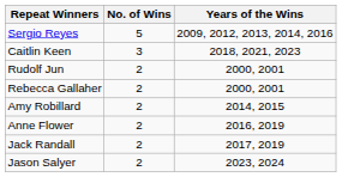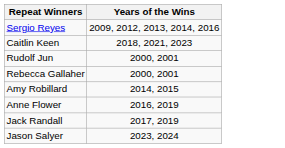 <table class="wikitable">
 <tr>
 <th>Repeat Winners</th>
-<th>No. of Wins</th>
 <th>Years of the Wins</th>
 </tr>
 <tr>
 <td><a href='#'>Sergio Reyes</a></td>
-<td style="text-align:center">5</td>
 <td style="text-align:center">2009, 2012, 2013, 2014, 2016</td>
 </tr>
 <tr>
 <td>Caitlin Keen</td>
-<td style="text-align:center">3</td>
 <td style="text-align:center">2018, 2021, 2023</td>
 </tr>
 <tr>
 <td>Rudolf Jun</td>
-<td style="text-align:center">2</td>
 <td style="text-align:center">2000, 2001</td>
 </tr>
 <tr>
 <td>Rebecca Gallaher</td>
-<td style="text-align:center">2</td>
 <td style="text-align:center">2000, 2001</td>
 </tr>
 <tr>
 <td>Amy Robillard</td>
-<td style="text-align:center">2</td>
 <td style="text-align:center">2014, 2015</td>
 </tr>
 <tr>
 <td>Anne Flower</td>
-<td style="text-align:center">2</td>
 <td style="text-align:center">2016, 2019</td>
 </tr>
 <tr>
 <td>Jack Randall</td>
-<td style="text-align:center">2</td>
 <td style="text-align:center">2017, 2019</td>
 </tr>
 <tr>
 <td>Jason Salyer</td>
-<td style="text-align:center">2</td>
 <td style="text-align:center">2023, 2024</td>
 </tr>
 </table>
